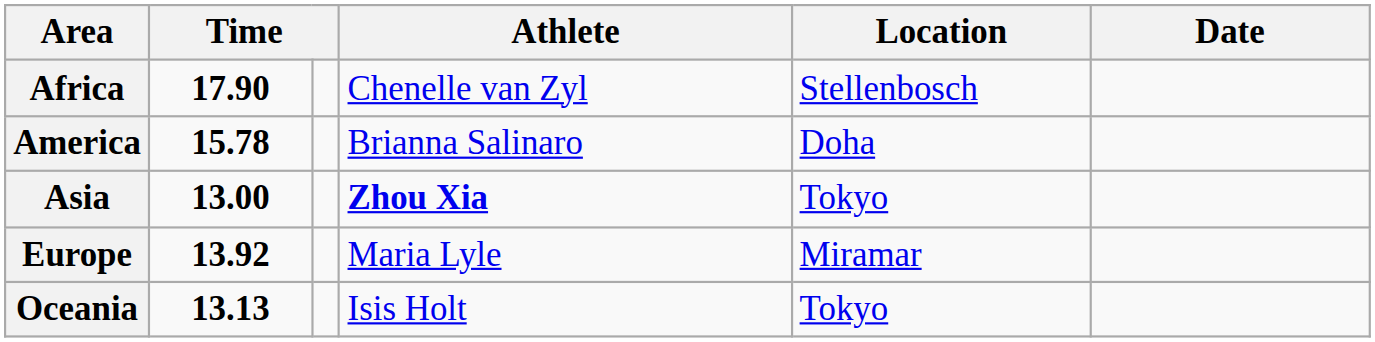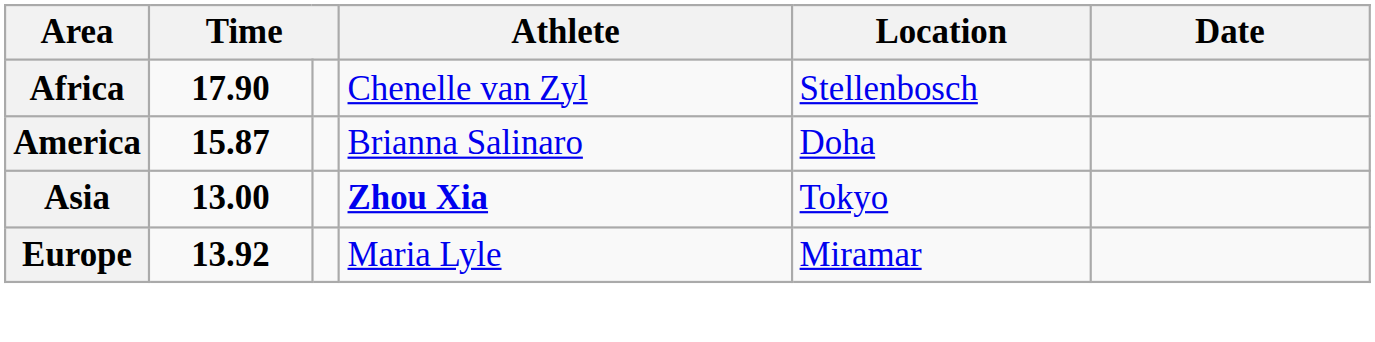 <table class="wikitable">
 <tr>
 <th width="45">Area</th>
 <th width="80" colspan="2">Time</th>
 <th width="200">Athlete</th>
 <th width="130">Location</th>
 <th width="120">Date</th>
 </tr>
 <tr>
 <th>Africa</th>
 <td align="center"><strong>17.90</strong></td>
 <td align="center"></td>
 <td> <a href='#'>Chenelle van Zyl</a></td>
 <td> <a href='#'>Stellenbosch</a></td>
 <td align="right"></td>
 </tr>
 <tr>
 <th>America</th>
-<td align="center"><strong>15.78</strong></td>
+<td align="center"><strong>15.87</strong></td>
 <td align="center"></td>
 <td> <a href='#'>Brianna Salinaro</a></td>
 <td> <a href='#'>Doha</a></td>
 <td align="right"></td>
 </tr>
 <tr>
 <th>Asia</th>
 <td align="center"><strong>13.00</strong></td>
 <td align="center"><strong></strong></td>
 <td><strong> <a href='#'>Zhou Xia</a></strong></td>
 <td> <a href='#'>Tokyo</a></td>
 <td align="right"></td>
 </tr>
 <tr>
 <th>Europe</th>
 <td align="center"><strong>13.92</strong></td>
 <td align="center"></td>
 <td> <a href='#'>Maria Lyle</a></td>
 <td> <a href='#'>Miramar</a></td>
 <td align="right"></td>
 </tr>
-<tr>
-<th>Oceania</th>
-<td align="center"><strong>13.13</strong></td>
-<td align="center"></td>
-<td> <a href='#'>Isis Holt</a></td>
-<td> <a href='#'>Tokyo</a></td>
-<td align="right"></td>
-</tr>
 </table>
